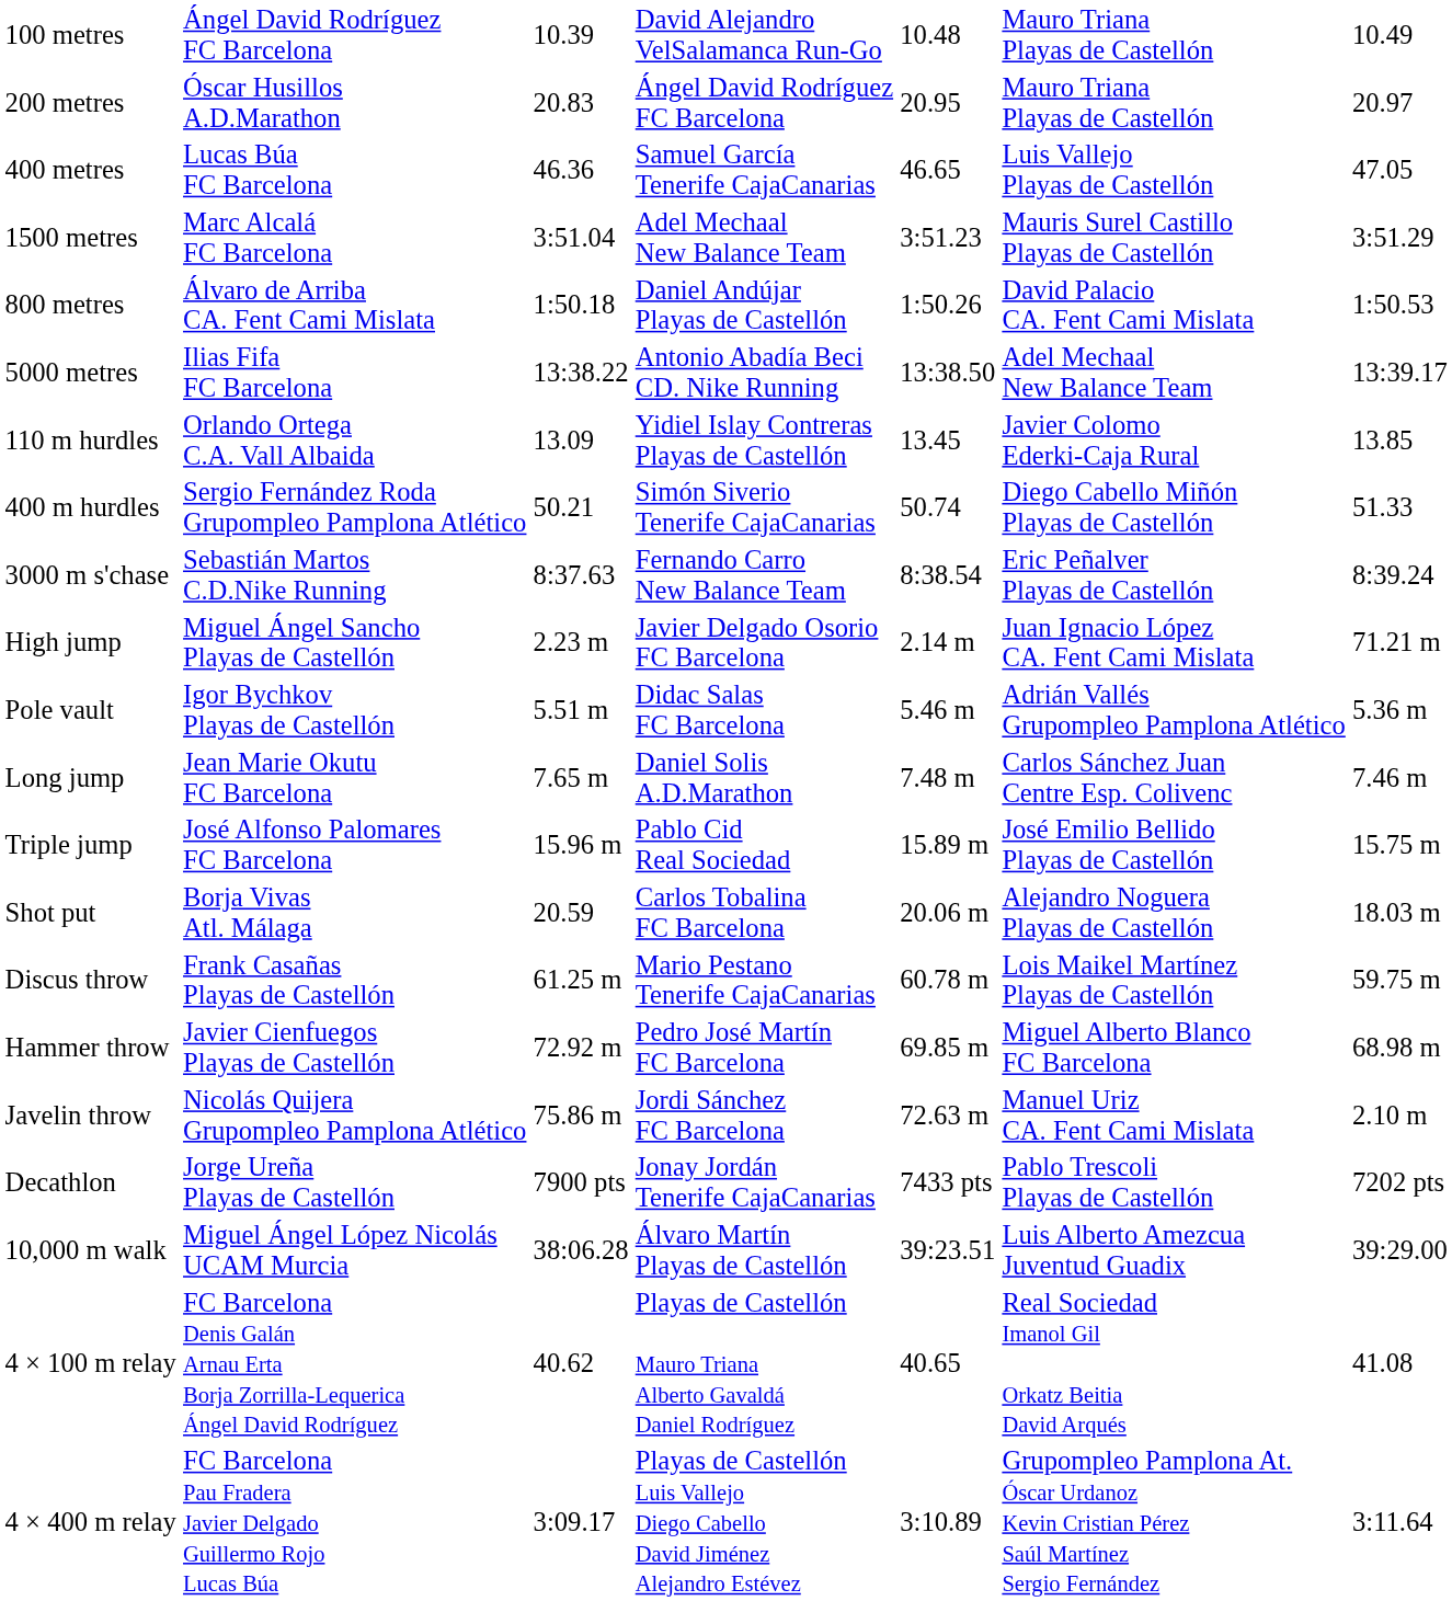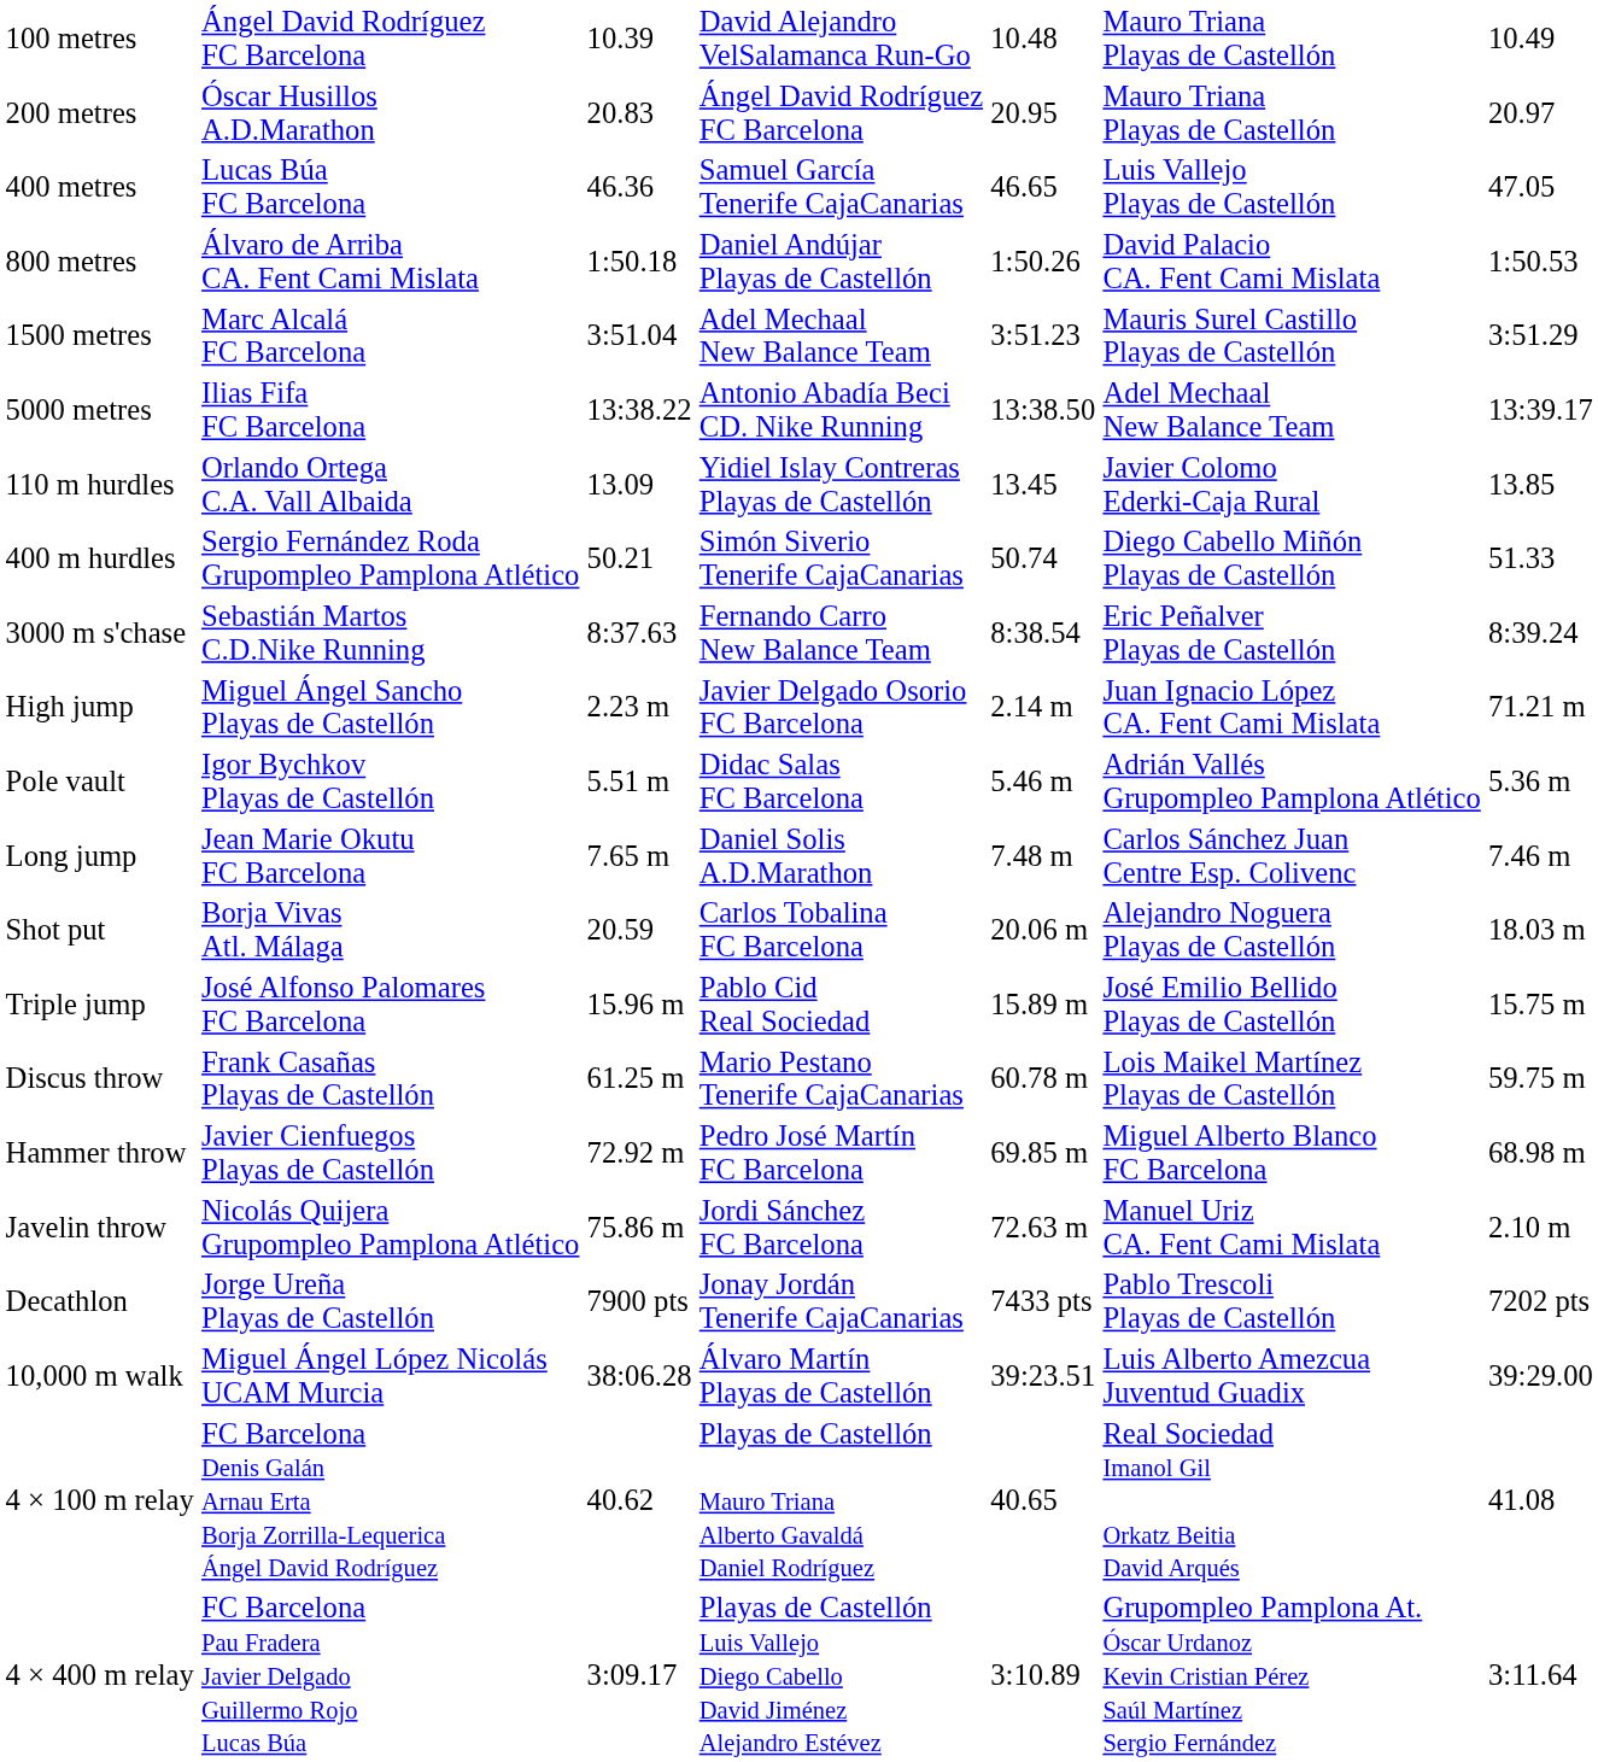 <table>
 <tr>
 <td>100 metres</td>
 <td><a href='#'>Ángel David Rodríguez</a><br><a href='#'>FC Barcelona</a></td>
 <td>10.39</td>
 <td><a href='#'>David Alejandro</a><br><a href='#'>VelSalamanca Run-Go</a></td>
 <td>10.48</td>
 <td><a href='#'>Mauro Triana</a><br><a href='#'>Playas de Castellón</a></td>
 <td>10.49</td>
 </tr>
 <tr>
 <td>200 metres</td>
 <td><a href='#'>Óscar Husillos</a><br><a href='#'>A.D.Marathon</a></td>
 <td>20.83 </td>
 <td><a href='#'>Ángel David Rodríguez</a><br><a href='#'>FC Barcelona</a></td>
 <td>20.95 </td>
 <td><a href='#'>Mauro Triana</a><br><a href='#'>Playas de Castellón</a></td>
 <td>20.97 </td>
 </tr>
 <tr>
 <td>400 metres</td>
 <td><a href='#'>Lucas Búa</a><br><a href='#'>FC Barcelona</a></td>
 <td>46.36</td>
 <td><a href='#'>Samuel García</a><br><a href='#'>Tenerife CajaCanarias</a></td>
 <td>46.65</td>
 <td><a href='#'>Luis Vallejo</a><br><a href='#'>Playas de Castellón</a></td>
 <td>47.05</td>
 </tr>
 <tr>
+<td>800 metres</td>
+<td><a href='#'>Álvaro de Arriba</a><br><a href='#'>CA. Fent Cami Mislata</a></td>
+<td>1:50.18</td>
+<td><a href='#'>Daniel Andújar</a><br><a href='#'>Playas de Castellón</a></td>
+<td>1:50.26</td>
+<td><a href='#'>David Palacio</a><br><a href='#'>CA. Fent Cami Mislata</a></td>
+<td>1:50.53</td>
+</tr>
+<tr>
 <td>1500 metres</td>
 <td><a href='#'>Marc Alcalá</a><br><a href='#'>FC Barcelona</a></td>
 <td>3:51.04</td>
 <td><a href='#'>Adel Mechaal</a><br><a href='#'>New Balance Team</a></td>
 <td>3:51.23</td>
 <td><a href='#'>Mauris Surel Castillo</a><br><a href='#'>Playas de Castellón</a></td>
 <td>3:51.29</td>
-</tr>
-<tr>
-<td>800 metres</td>
-<td><a href='#'>Álvaro de Arriba</a><br><a href='#'>CA. Fent Cami Mislata</a></td>
-<td>1:50.18</td>
-<td><a href='#'>Daniel Andújar</a><br><a href='#'>Playas de Castellón</a></td>
-<td>1:50.26</td>
-<td><a href='#'>David Palacio</a><br><a href='#'>CA. Fent Cami Mislata</a></td>
-<td>1:50.53</td>
 </tr>
 <tr>
 <td>5000 metres</td>
 <td><a href='#'>Ilias Fifa</a><br><a href='#'>FC Barcelona</a></td>
 <td>13:38.22</td>
 <td><a href='#'>Antonio Abadía Beci</a><br><a href='#'>CD. Nike Running</a></td>
 <td>13:38.50</td>
 <td><a href='#'>Adel Mechaal</a><br><a href='#'>New Balance Team</a></td>
 <td>13:39.17</td>
 </tr>
 <tr>
 <td>110 m hurdles</td>
 <td><a href='#'>Orlando Ortega</a><br><a href='#'>C.A. Vall Albaida</a></td>
 <td>13.09 </td>
 <td><a href='#'>Yidiel Islay Contreras</a><br><a href='#'>Playas de Castellón</a></td>
 <td>13.45</td>
 <td><a href='#'>Javier Colomo</a><br><a href='#'>Ederki-Caja Rural</a></td>
 <td>13.85</td>
 </tr>
 <tr>
 <td>400 m hurdles</td>
 <td><a href='#'>Sergio Fernández Roda</a><br><a href='#'>Grupompleo Pamplona Atlético</a></td>
 <td>50.21</td>
 <td><a href='#'>Simón Siverio</a><br><a href='#'>Tenerife CajaCanarias</a></td>
 <td>50.74</td>
 <td><a href='#'>Diego Cabello Miñón</a><br><a href='#'>Playas de Castellón</a></td>
 <td>51.33</td>
 </tr>
 <tr>
 <td>3000 m s'chase</td>
 <td><a href='#'>Sebastián Martos</a><br><a href='#'>C.D.Nike Running</a></td>
 <td>8:37.63</td>
 <td><a href='#'>Fernando Carro</a><br><a href='#'>New Balance Team</a></td>
 <td>8:38.54</td>
 <td><a href='#'>Eric Peñalver</a><br><a href='#'>Playas de Castellón</a></td>
 <td>8:39.24</td>
 </tr>
 <tr>
 <td>High jump</td>
 <td><a href='#'>Miguel Ángel Sancho</a><br><a href='#'>Playas de Castellón</a></td>
 <td>2.23 m</td>
 <td><a href='#'>Javier Delgado Osorio</a><br><a href='#'>FC Barcelona</a></td>
 <td>2.14 m</td>
 <td><a href='#'>Juan Ignacio López</a><br><a href='#'>CA. Fent Cami Mislata</a></td>
 <td>71.21 m</td>
 </tr>
 <tr>
 <td>Pole vault</td>
 <td><a href='#'>Igor Bychkov</a><br><a href='#'>Playas de Castellón</a></td>
 <td>5.51 m</td>
 <td><a href='#'>Didac Salas</a><br><a href='#'>FC Barcelona</a></td>
 <td>5.46 m</td>
 <td><a href='#'>Adrián Vallés</a><br><a href='#'>Grupompleo Pamplona Atlético</a></td>
 <td>5.36 m</td>
 </tr>
 <tr>
 <td>Long jump</td>
 <td><a href='#'>Jean Marie Okutu</a><br><a href='#'>FC Barcelona</a></td>
 <td>7.65 m</td>
 <td><a href='#'>Daniel Solis</a><br><a href='#'>A.D.Marathon</a></td>
 <td>7.48 m</td>
 <td><a href='#'>Carlos Sánchez Juan</a><br><a href='#'>Centre Esp. Colivenc</a></td>
 <td>7.46 m</td>
 </tr>
 <tr>
+<td>Shot put</td>
+<td><a href='#'>Borja Vivas</a><br><a href='#'>Atl. Málaga</a></td>
+<td>20.59</td>
+<td><a href='#'>Carlos Tobalina</a><br><a href='#'>FC Barcelona</a></td>
+<td>20.06 m</td>
+<td><a href='#'>Alejandro Noguera</a><br><a href='#'>Playas de Castellón</a></td>
+<td>18.03 m</td>
+</tr>
+<tr>
 <td>Triple jump</td>
 <td><a href='#'>José Alfonso Palomares</a><br><a href='#'>FC Barcelona</a></td>
 <td>15.96 m</td>
 <td><a href='#'>Pablo Cid</a><br><a href='#'>Real Sociedad</a></td>
 <td>15.89 m</td>
 <td><a href='#'>José Emilio Bellido</a><br><a href='#'>Playas de Castellón</a></td>
 <td>15.75 m</td>
-</tr>
-<tr>
-<td>Shot put</td>
-<td><a href='#'>Borja Vivas</a><br><a href='#'>Atl. Málaga</a></td>
-<td>20.59</td>
-<td><a href='#'>Carlos Tobalina</a><br><a href='#'>FC Barcelona</a></td>
-<td>20.06 m</td>
-<td><a href='#'>Alejandro Noguera</a><br><a href='#'>Playas de Castellón</a></td>
-<td>18.03 m</td>
 </tr>
 <tr>
 <td>Discus throw</td>
 <td><a href='#'>Frank Casañas</a><br><a href='#'>Playas de Castellón</a></td>
 <td>61.25 m</td>
 <td><a href='#'>Mario Pestano</a><br><a href='#'>Tenerife CajaCanarias</a></td>
 <td>60.78 m</td>
 <td><a href='#'>Lois Maikel Martínez</a><br><a href='#'>Playas de Castellón</a></td>
 <td>59.75 m</td>
 </tr>
 <tr>
 <td>Hammer throw</td>
 <td><a href='#'>Javier Cienfuegos</a><br><a href='#'>Playas de Castellón</a></td>
 <td>72.92 m</td>
 <td><a href='#'>Pedro José Martín</a><br><a href='#'>FC Barcelona</a></td>
 <td>69.85 m</td>
 <td><a href='#'>Miguel Alberto Blanco</a><br><a href='#'>FC Barcelona</a></td>
 <td>68.98 m</td>
 </tr>
 <tr>
 <td>Javelin throw</td>
 <td><a href='#'>Nicolás Quijera</a><br><a href='#'>Grupompleo Pamplona Atlético</a></td>
 <td>75.86 m</td>
 <td><a href='#'>Jordi Sánchez</a><br><a href='#'>FC Barcelona</a></td>
 <td>72.63 m</td>
 <td><a href='#'>Manuel Uriz</a><br><a href='#'>CA. Fent Cami Mislata</a></td>
 <td>2.10 m</td>
 </tr>
 <tr>
 <td>Decathlon</td>
 <td><a href='#'>Jorge Ureña</a><br><a href='#'>Playas de Castellón</a></td>
 <td>7900 pts</td>
 <td><a href='#'>Jonay Jordán</a><br><a href='#'>Tenerife CajaCanarias</a></td>
 <td>7433 pts</td>
 <td><a href='#'>Pablo Trescoli</a><br><a href='#'>Playas de Castellón</a></td>
 <td>7202 pts</td>
 </tr>
 <tr>
 <td>10,000 m walk</td>
 <td><a href='#'>Miguel Ángel López Nicolás</a><br><a href='#'>UCAM Murcia</a></td>
 <td>38:06.28</td>
 <td><a href='#'>Álvaro Martín</a><br><a href='#'>Playas de Castellón</a></td>
 <td>39:23.51</td>
 <td><a href='#'>Luis Alberto Amezcua</a><br><a href='#'>Juventud Guadix</a></td>
 <td>39:29.00</td>
 </tr>
 <tr>
 <td>4 × 100 m relay</td>
 <td><a href='#'>FC Barcelona</a><br><small><a href='#'>Denis Galán</a><br><a href='#'>Arnau Erta</a><br><a href='#'>Borja Zorrilla-Lequerica</a><br><a href='#'>Ángel David Rodríguez</a></small></td>
 <td>40.62</td>
 <td><a href='#'>Playas de Castellón</a><br><small><br><a href='#'>Mauro Triana</a><br><a href='#'>Alberto Gavaldá</a><br><a href='#'>Daniel Rodríguez</a></small></td>
 <td>40.65</td>
 <td><a href='#'>Real Sociedad</a><br><small><a href='#'>Imanol Gil</a><br><br><a href='#'>Orkatz Beitia</a><br><a href='#'>David Arqués</a></small></td>
 <td>41.08</td>
 </tr>
 <tr>
 <td>4 × 400 m relay</td>
 <td><a href='#'>FC Barcelona</a><br><small><a href='#'>Pau Fradera</a><br><a href='#'>Javier Delgado</a><br><a href='#'>Guillermo Rojo</a><br><a href='#'>Lucas Búa</a></small></td>
 <td>3:09.17</td>
 <td><a href='#'>Playas de Castellón</a><br><small><a href='#'>Luis Vallejo</a><br><a href='#'>Diego Cabello</a><br><a href='#'>David Jiménez</a><br><a href='#'>Alejandro Estévez</a></small></td>
 <td>3:10.89</td>
 <td><a href='#'>Grupompleo Pamplona At.</a><br><small><a href='#'>Óscar Urdanoz</a><br><a href='#'>Kevin Cristian Pérez</a><br><a href='#'>Saúl Martínez</a><br><a href='#'>Sergio Fernández</a></small></td>
 <td>3:11.64</td>
 </tr>
 </table>
